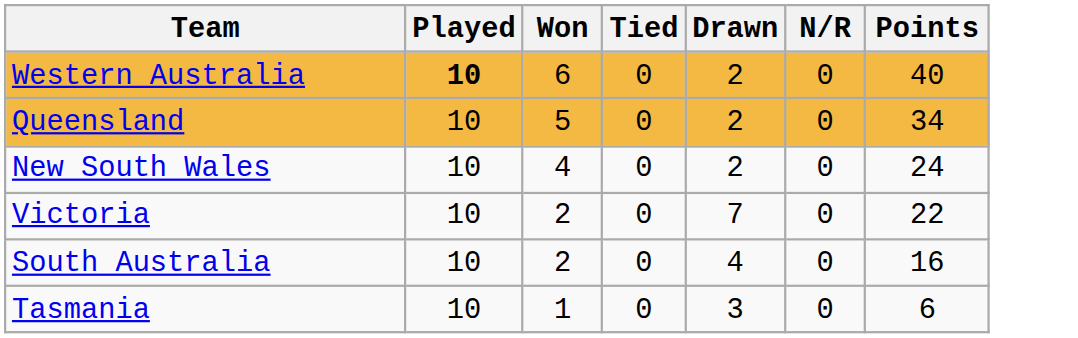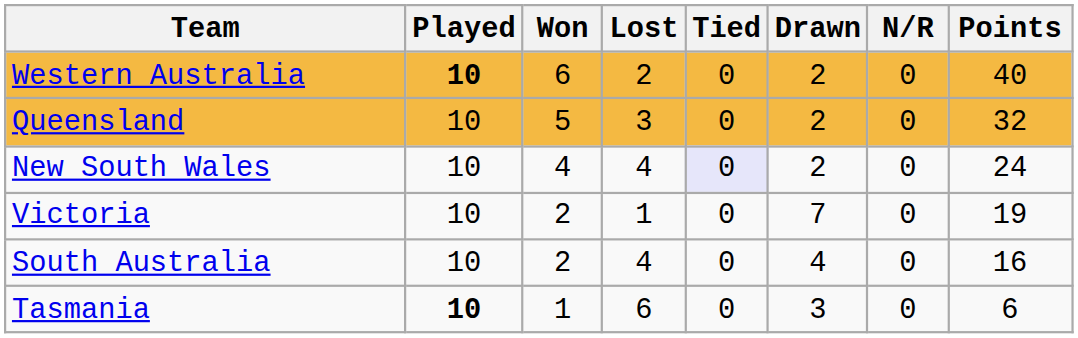 <table class="wikitable" style="text-align:center;">
 <tr>
 <th width=175>Team</th>
 <th style="width:30px;" abbr="Played">Played</th>
 <th style="width:30px;" abbr="Won">Won</th>
+<th style="width:30px;" abbr="Lost">Lost</th>
 <th style="width:30px;" abbr="Tied">Tied</th>
 <th style="width:30px;" abbr="Drawn">Drawn</th>
 <th style="width:30px;" abbr="NR">N/R</th>
 <th style="width:50px;" abbr="Points">Points</th>
 </tr>
 <tr style="background:#f4b942;">
 <td style="text-align:left;"><a href='#'>Western Australia</a></td>
 <td><strong>10</strong></td>
 <td>6</td>
+<td>2</td>
 <td>0</td>
 <td>2</td>
 <td>0</td>
 <td>40</td>
 </tr>
 <tr style="background:#f4b942;">
 <td style="text-align:left;"><a href='#'>Queensland</a></td>
 <td>10</td>
 <td>5</td>
+<td>3</td>
 <td>0</td>
 <td>2</td>
 <td>0</td>
-<td>34</td>
+<td>32</td>
 </tr>
 <tr>
 <td style="text-align:left;"><a href='#'>New South Wales</a></td>
 <td>10</td>
 <td>4</td>
-<td>0</td>
+<td>4</td>
+<td style="background: lavender;">0</td>
 <td>2</td>
 <td>0</td>
 <td>24</td>
 </tr>
 <tr>
 <td style="text-align:left;"><a href='#'>Victoria</a></td>
 <td>10</td>
 <td>2</td>
+<td>1</td>
 <td>0</td>
 <td>7</td>
 <td>0</td>
-<td>22</td>
+<td>19</td>
 </tr>
 <tr>
 <td style="text-align:left;"><a href='#'>South Australia</a></td>
 <td>10</td>
 <td>2</td>
+<td>4</td>
 <td>0</td>
 <td>4</td>
 <td>0</td>
 <td>16</td>
 </tr>
 <tr>
 <td style="text-align:left;"><a href='#'>Tasmania</a></td>
-<td>10</td>
+<td><strong>10</strong></td>
 <td>1</td>
+<td>6</td>
 <td>0</td>
 <td>3</td>
 <td>0</td>
 <td>6</td>
 </tr>
 </table>
